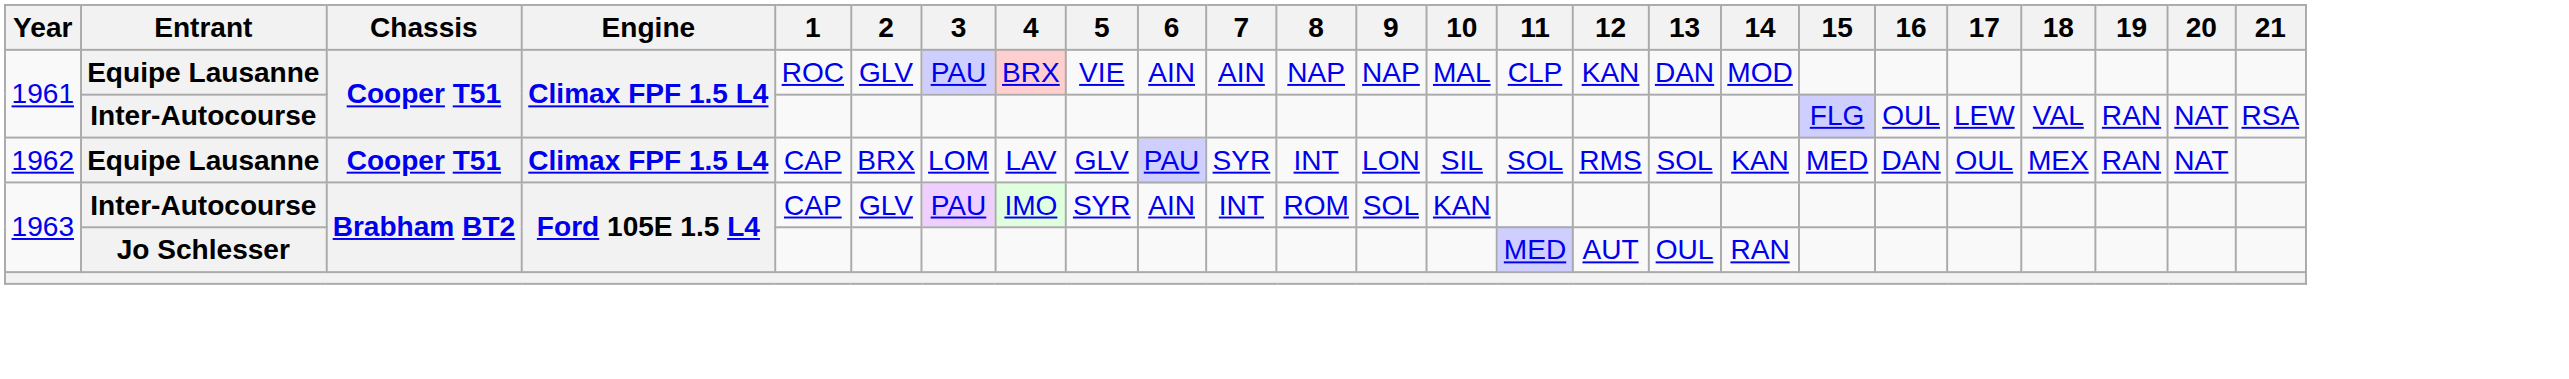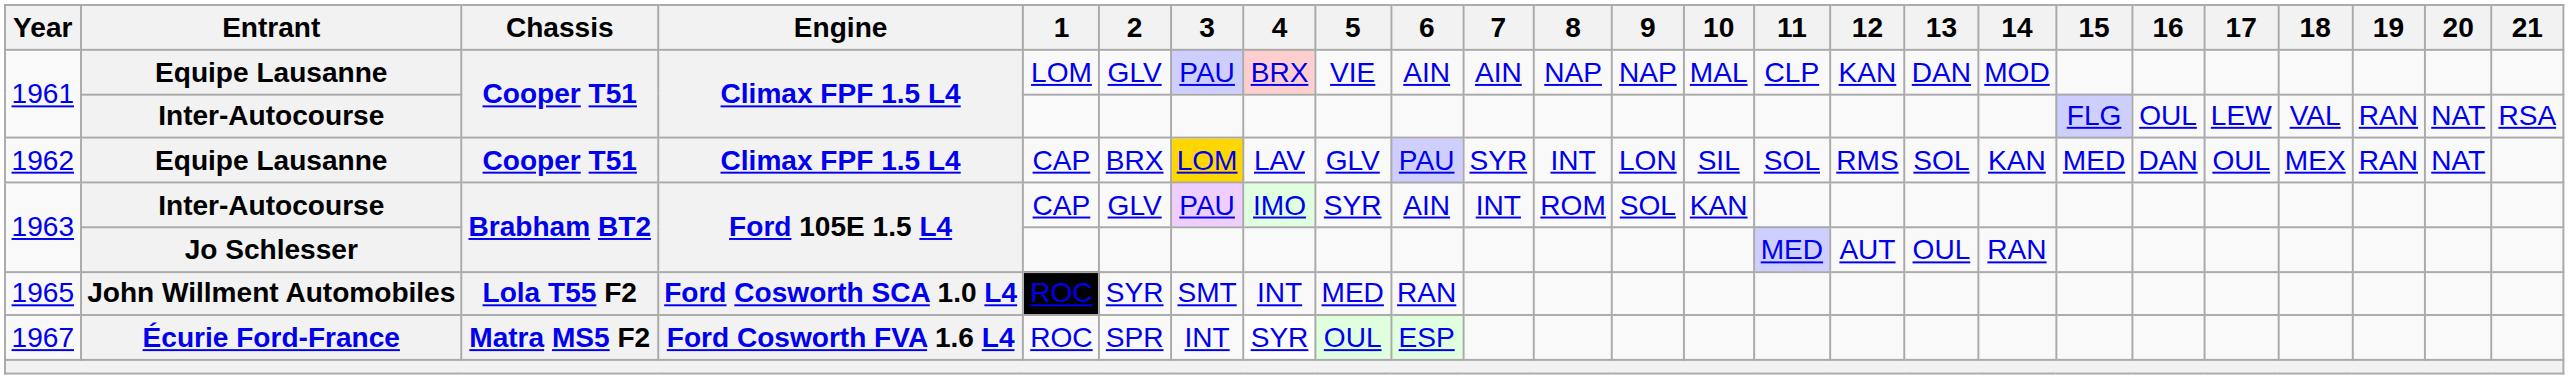 <table class="wikitable" style="text-align:center; font-size:90%">
 <tr>
 <th>Year</th>
 <th>Entrant</th>
 <th>Chassis</th>
 <th>Engine</th>
 <th>1</th>
 <th>2</th>
 <th>3</th>
 <th>4</th>
 <th>5</th>
 <th>6</th>
 <th>7</th>
 <th>8</th>
 <th>9</th>
 <th>10</th>
 <th>11</th>
 <th>12</th>
 <th>13</th>
 <th>14</th>
 <th>15</th>
 <th>16</th>
 <th>17</th>
 <th>18</th>
 <th>19</th>
 <th>20</th>
 <th>21</th>
 </tr>
 <tr>
 <td rowspan=2><a href='#'>1961</a></td>
 <th>Equipe Lausanne</th>
 <th rowspan=2><a href='#'>Cooper</a> <a href='#'>T51</a></th>
 <th rowspan=2><a href='#'>Climax FPF 1.5 L4</a></th>
-<td><a href='#'>ROC</a></td>
+<td><a href='#'>LOM</a></td>
 <td><a href='#'>GLV</a></td>
 <td style="background:#CFCFFF;"><a href='#'>PAU</a><br></td>
 <td style="background:#FFCFCF;"><a href='#'>BRX</a><br></td>
 <td><a href='#'>VIE</a></td>
 <td><a href='#'>AIN</a></td>
 <td><a href='#'>AIN</a></td>
 <td><a href='#'>NAP</a></td>
 <td><a href='#'>NAP</a></td>
 <td><a href='#'>MAL</a></td>
 <td><a href='#'>CLP</a></td>
 <td><a href='#'>KAN</a></td>
 <td><a href='#'>DAN</a></td>
 <td><a href='#'>MOD</a></td>
 <td></td>
 <td></td>
 <td></td>
 <td></td>
 <td></td>
 <td></td>
 <td></td>
 </tr>
 <tr>
 <th>Inter-Autocourse</th>
 <td></td>
 <td></td>
 <td></td>
 <td></td>
 <td></td>
 <td></td>
 <td></td>
 <td></td>
 <td></td>
 <td></td>
 <td></td>
 <td></td>
 <td></td>
 <td></td>
 <td style="background:#CFCFFF;"><a href='#'>FLG</a><br></td>
 <td><a href='#'>OUL</a></td>
 <td><a href='#'>LEW</a></td>
 <td><a href='#'>VAL</a></td>
 <td><a href='#'>RAN</a></td>
 <td><a href='#'>NAT</a></td>
 <td><a href='#'>RSA</a></td>
 </tr>
 <tr>
 <td><a href='#'>1962</a></td>
 <th>Equipe Lausanne</th>
 <th><a href='#'>Cooper</a> <a href='#'>T51</a></th>
 <th><a href='#'>Climax FPF 1.5 L4</a></th>
 <td><a href='#'>CAP</a></td>
 <td><a href='#'>BRX</a></td>
-<td><a href='#'>LOM</a></td>
+<td style="background: gold;"><a href='#'>LOM</a></td>
 <td><a href='#'>LAV</a></td>
 <td><a href='#'>GLV</a></td>
 <td style="background:#CFCFFF;"><a href='#'>PAU</a><br></td>
 <td><a href='#'>SYR</a></td>
 <td><a href='#'>INT</a></td>
 <td><a href='#'>LON</a></td>
 <td><a href='#'>SIL</a></td>
 <td><a href='#'>SOL</a></td>
 <td><a href='#'>RMS</a></td>
 <td><a href='#'>SOL</a></td>
 <td><a href='#'>KAN</a></td>
 <td><a href='#'>MED</a></td>
 <td><a href='#'>DAN</a></td>
 <td><a href='#'>OUL</a></td>
 <td><a href='#'>MEX</a></td>
 <td><a href='#'>RAN</a></td>
 <td><a href='#'>NAT</a></td>
 <td></td>
 </tr>
 <tr>
 <td rowspan=2><a href='#'>1963</a></td>
 <th>Inter-Autocourse</th>
 <th rowspan=2><a href='#'>Brabham</a> <a href='#'>BT2</a></th>
 <th rowspan=2><a href='#'>Ford</a> 105E 1.5 <a href='#'>L4</a></th>
 <td><a href='#'>CAP</a></td>
 <td><a href='#'>GLV</a></td>
 <td style="background:#EFCFFF;"><a href='#'>PAU</a><br></td>
 <td style="background:#DFFFDF;"><a href='#'>IMO</a><br></td>
 <td><a href='#'>SYR</a></td>
 <td><a href='#'>AIN</a></td>
 <td><a href='#'>INT</a></td>
 <td><a href='#'>ROM</a></td>
 <td><a href='#'>SOL</a></td>
 <td><a href='#'>KAN</a></td>
 <td></td>
 <td></td>
 <td></td>
 <td></td>
 <td></td>
 <td></td>
 <td></td>
 <td></td>
 <td></td>
 <td></td>
 <td></td>
 </tr>
 <tr>
 <th>Jo Schlesser</th>
 <td></td>
 <td></td>
 <td></td>
 <td></td>
 <td></td>
 <td></td>
 <td></td>
 <td></td>
 <td></td>
 <td></td>
 <td style="background:#CFCFFF;"><a href='#'>MED</a><br></td>
 <td><a href='#'>AUT</a></td>
 <td><a href='#'>OUL</a></td>
 <td><a href='#'>RAN</a></td>
 <td></td>
 <td></td>
 <td></td>
 <td></td>
 <td></td>
 <td></td>
 <td></td>
 </tr>
 <tr>
+<td><a href='#'>1965</a></td>
+<th>John Willment Automobiles</th>
+<th><a href='#'>Lola T55</a> F2</th>
+<th><a href='#'>Ford</a> <a href='#'>Cosworth SCA</a> 1.0 <a href='#'>L4</a></th>
+<td style="background:#000000; color:#ffffff"><a href='#'><span>ROC</span></a><br></td>
+<td><a href='#'>SYR</a></td>
+<td><a href='#'>SMT</a></td>
+<td><a href='#'>INT</a></td>
+<td><a href='#'>MED</a></td>
+<td><a href='#'>RAN</a></td>
+<td></td>
+<td></td>
+<td></td>
+<td></td>
+<td></td>
+<td></td>
+<td></td>
+<td></td>
+<td></td>
+<td></td>
+<td></td>
+<td></td>
+<td></td>
+<td></td>
+<td></td>
+</tr>
+<tr>
+<td><a href='#'>1967</a></td>
+<th><a href='#'>Écurie Ford-France</a></th>
+<th><a href='#'>Matra</a> <a href='#'>MS5</a> F2</th>
+<th><a href='#'>Ford Cosworth FVA</a> 1.6 <a href='#'>L4</a></th>
+<td><a href='#'>ROC</a></td>
+<td><a href='#'>SPR</a></td>
+<td><a href='#'>INT</a></td>
+<td style="background:#FFFFFF;"><a href='#'>SYR</a><br></td>
+<td style="background:#DFFFDF;"><a href='#'>OUL</a><br></td>
+<td style="background:#DFFFDF;"><a href='#'>ESP</a><br></td>
+<td></td>
+<td></td>
+<td></td>
+<td></td>
+<td></td>
+<td></td>
+<td></td>
+<td></td>
+<td></td>
+<td></td>
+<td></td>
+<td></td>
+<td></td>
+<td></td>
+<td></td>
+</tr>
+<tr>
 <th colspan="25"></th>
 </tr>
 </table>
